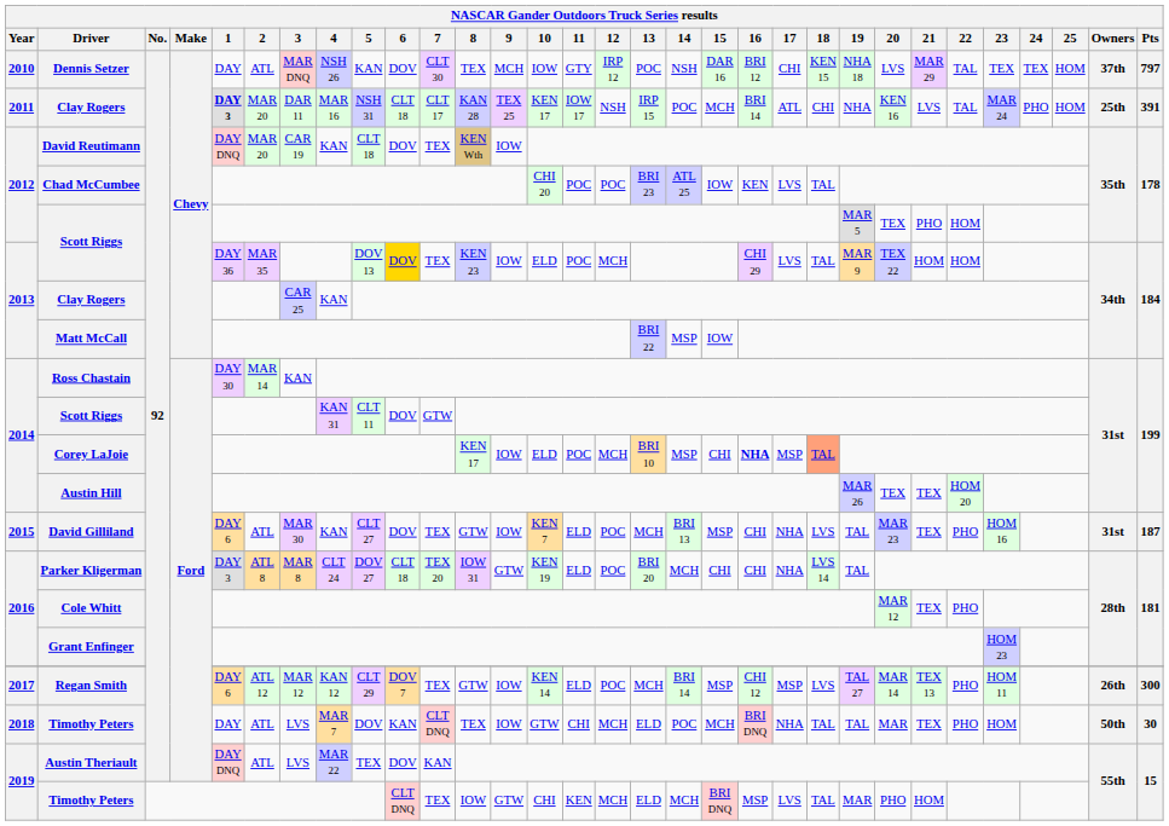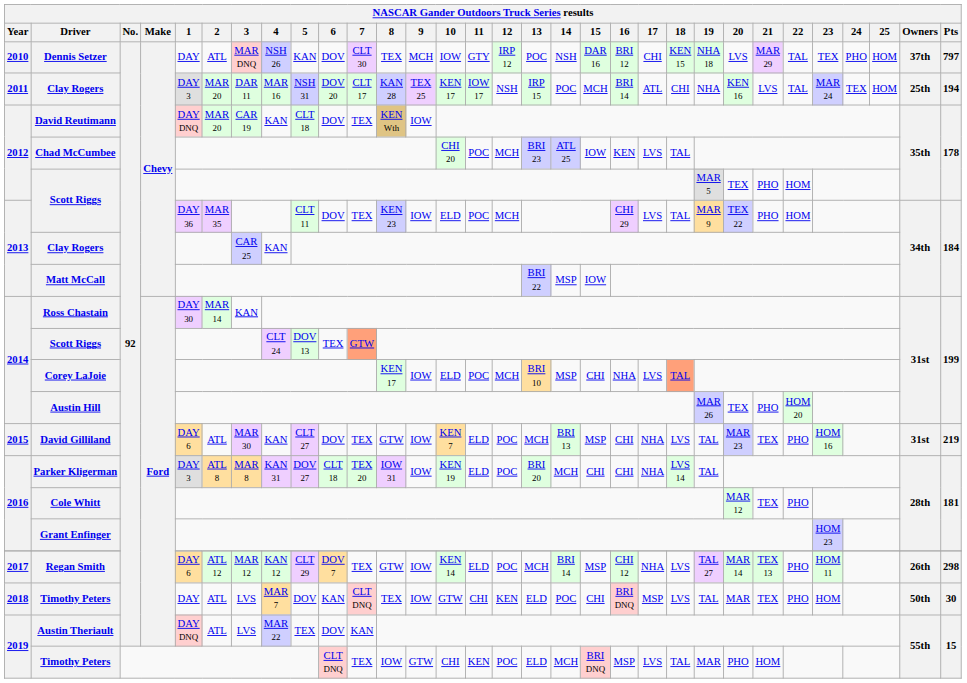 <table class="wikitable" style="text-align:center; font-size:75%">
 <tr>
 <th colspan=45><a href='#'>NASCAR Gander Outdoors Truck Series</a> results</th>
 </tr>
 <tr>
 <th>Year</th>
 <th>Driver</th>
 <th>No.</th>
 <th>Make</th>
 <th>1</th>
 <th>2</th>
 <th>3</th>
 <th>4</th>
 <th>5</th>
 <th>6</th>
 <th>7</th>
 <th>8</th>
 <th>9</th>
 <th>10</th>
 <th>11</th>
 <th>12</th>
 <th>13</th>
 <th>14</th>
 <th>15</th>
 <th>16</th>
 <th>17</th>
 <th>18</th>
 <th>19</th>
 <th>20</th>
 <th>21</th>
 <th>22</th>
 <th>23</th>
 <th>24</th>
 <th>25</th>
 <th>Owners</th>
 <th>Pts</th>
 </tr>
 <tr>
 <th><a href='#'>2010</a></th>
 <th><a href='#'>Dennis Setzer</a></th>
 <th rowspan=20>92</th>
 <th rowspan=8><a href='#'>Chevy</a></th>
 <td><a href='#'>DAY</a></td>
 <td><a href='#'>ATL</a></td>
 <td style="background:#FFCFCF;"><a href='#'>MAR</a><br><small>DNQ</small></td>
 <td style="background:#CFCFFF;"><a href='#'>NSH</a><br><small>26</small></td>
 <td><a href='#'>KAN</a></td>
 <td><a href='#'>DOV</a></td>
 <td style="background:#EFCFFF;"><a href='#'>CLT</a><br><small>30</small></td>
 <td><a href='#'>TEX</a></td>
 <td><a href='#'>MCH</a></td>
 <td><a href='#'>IOW</a></td>
 <td><a href='#'>GTY</a></td>
 <td style="background:#DFFFDF;"><a href='#'>IRP</a><br><small>12</small></td>
 <td><a href='#'>POC</a></td>
 <td><a href='#'>NSH</a></td>
 <td style="background:#DFFFDF;"><a href='#'>DAR</a><br><small>16</small></td>
 <td style="background:#DFFFDF;"><a href='#'>BRI</a><br><small>12</small></td>
 <td><a href='#'>CHI</a></td>
 <td style="background:#DFFFDF;"><a href='#'>KEN</a><br><small>15</small></td>
 <td style="background:#DFFFDF;"><a href='#'>NHA</a><br><small>18</small></td>
 <td><a href='#'>LVS</a></td>
 <td style="background:#EFCFFF;"><a href='#'>MAR</a><br><small>29</small></td>
 <td><a href='#'>TAL</a></td>
 <td><a href='#'>TEX</a></td>
-<td><a href='#'>TEX</a></td>
+<td><a href='#'>PHO</a></td>
 <td><a href='#'>HOM</a></td>
 <th>37th</th>
 <th>797</th>
 </tr>
 <tr>
 <th><a href='#'>2011</a></th>
 <th><a href='#'>Clay Rogers</a></th>
-<td style="background:#DFDFDF;"><strong><a href='#'>DAY</a><br><small>3</small></strong></td>
+<td style="background:#DFDFDF;"><a href='#'>DAY</a><br><small>3</small></td>
 <td style="background:#DFFFDF;"><a href='#'>MAR</a><br><small>20</small></td>
 <td style="background:#DFFFDF;"><a href='#'>DAR</a><br><small>11</small></td>
 <td style="background:#DFFFDF;"><a href='#'>MAR</a><br><small>16</small></td>
 <td style="background:#CFCFFF;"><a href='#'>NSH</a><br><small>31</small></td>
-<td style="background:#DFFFDF;"><a href='#'>CLT</a><br><small>18</small></td>
+<td style="background:#DFFFDF;"><a href='#'>DOV</a><br><small>20</small></td>
 <td style="background:#DFFFDF;"><a href='#'>CLT</a><br><small>17</small></td>
 <td style="background:#CFCFFF;"><a href='#'>KAN</a><br><small>28</small></td>
 <td style="background:#EFCFFF;"><a href='#'>TEX</a><br><small>25</small></td>
 <td style="background:#DFFFDF;"><a href='#'>KEN</a><br><small>17</small></td>
 <td style="background:#DFFFDF;"><a href='#'>IOW</a><br><small>17</small></td>
 <td><a href='#'>NSH</a></td>
 <td style="background:#DFFFDF;"><a href='#'>IRP</a><br><small>15</small></td>
 <td><a href='#'>POC</a></td>
 <td><a href='#'>MCH</a></td>
 <td style="background:#DFFFDF;"><a href='#'>BRI</a><br><small>14</small></td>
 <td><a href='#'>ATL</a></td>
 <td><a href='#'>CHI</a></td>
 <td><a href='#'>NHA</a></td>
 <td style="background:#DFFFDF;"><a href='#'>KEN</a><br><small>16</small></td>
 <td><a href='#'>LVS</a></td>
 <td><a href='#'>TAL</a></td>
 <td style="background:#CFCFFF;"><a href='#'>MAR</a><br><small>24</small></td>
-<td><a href='#'>PHO</a></td>
+<td><a href='#'>TEX</a></td>
 <td><a href='#'>HOM</a></td>
 <th>25th</th>
-<th>391</th>
+<th>194</th>
 </tr>
 <tr>
 <th rowspan=3><a href='#'>2012</a></th>
 <th><a href='#'>David Reutimann</a></th>
 <td style="background:#FFCFCF;"><a href='#'>DAY</a><br><small>DNQ</small></td>
 <td style="background:#DFFFDF;"><a href='#'>MAR</a><br><small>20</small></td>
 <td style="background:#DFFFDF;"><a href='#'>CAR</a><br><small>19</small></td>
 <td><a href='#'>KAN</a></td>
 <td style="background:#DFFFDF;"><a href='#'>CLT</a><br><small>18</small></td>
 <td><a href='#'>DOV</a></td>
 <td><a href='#'>TEX</a></td>
 <td style="background:#DFC484;"><a href='#'>KEN</a><br><small>Wth</small></td>
 <td><a href='#'>IOW</a></td>
 <td colspan=16></td>
 <th rowspan=3>35th</th>
 <th rowspan=3>178</th>
 </tr>
 <tr>
 <th><a href='#'>Chad McCumbee</a></th>
 <td colspan=9></td>
 <td style="background:#DFFFDF;"><a href='#'>CHI</a><br><small>20</small></td>
 <td><a href='#'>POC</a></td>
-<td><a href='#'>POC</a></td>
+<td><a href='#'>MCH</a></td>
 <td style="background:#CFCFFF;"><a href='#'>BRI</a><br><small>23</small></td>
 <td style="background:#CFCFFF;"><a href='#'>ATL</a><br><small>25</small></td>
 <td><a href='#'>IOW</a></td>
 <td><a href='#'>KEN</a></td>
 <td><a href='#'>LVS</a></td>
 <td><a href='#'>TAL</a></td>
 <td colspan=7></td>
 </tr>
 <tr>
 <th rowspan=2><a href='#'>Scott Riggs</a></th>
 <td colspan=18></td>
 <td style="background:#DFDFDF;"><a href='#'>MAR</a><br><small>5</small></td>
 <td><a href='#'>TEX</a></td>
 <td><a href='#'>PHO</a></td>
 <td><a href='#'>HOM</a></td>
 <td colspan=3></td>
 </tr>
 <tr>
 <th rowspan=3><a href='#'>2013</a></th>
 <td style="background:#EFCFFF;"><a href='#'>DAY</a><br><small>36</small></td>
 <td style="background:#EFCFFF;"><a href='#'>MAR</a><br><small>35</small></td>
 <td colspan=2></td>
-<td style="background:#DFFFDF;"><a href='#'>DOV</a><br><small>13</small></td>
-<td style="background: gold;"><a href='#'>DOV</a></td>
+<td style="background:#DFFFDF;"><a href='#'>CLT</a><br><small>11</small></td>
+<td><a href='#'>DOV</a></td>
 <td><a href='#'>TEX</a></td>
 <td style="background:#CFCFFF;"><a href='#'>KEN</a><br><small>23</small></td>
 <td><a href='#'>IOW</a></td>
 <td><a href='#'>ELD</a></td>
 <td><a href='#'>POC</a></td>
 <td><a href='#'>MCH</a></td>
 <td colspan=3></td>
 <td style="background:#EFCFFF;"><a href='#'>CHI</a><br><small>29</small></td>
 <td><a href='#'>LVS</a></td>
 <td><a href='#'>TAL</a></td>
 <td style="background:#FFDF9F;"><a href='#'>MAR</a><br><small>9</small></td>
 <td style="background:#CFCFFF;"><a href='#'>TEX</a><br><small>22</small></td>
-<td><a href='#'>HOM</a></td>
+<td><a href='#'>PHO</a></td>
 <td><a href='#'>HOM</a></td>
 <td colspan=3></td>
 <th rowspan=3>34th</th>
 <th rowspan=3>184</th>
 </tr>
 <tr>
 <th><a href='#'>Clay Rogers</a></th>
 <td colspan=2></td>
 <td style="background:#CFCFFF;"><a href='#'>CAR</a><br><small>25</small></td>
 <td><a href='#'>KAN</a></td>
 <td colspan=21></td>
 </tr>
 <tr>
 <th><a href='#'>Matt McCall</a></th>
 <td colspan=12></td>
 <td style="background:#CFCFFF;"><a href='#'>BRI</a><br><small>22</small></td>
 <td><a href='#'>MSP</a></td>
 <td><a href='#'>IOW</a></td>
 <td colspan=10></td>
 </tr>
 <tr>
 <th rowspan=4><a href='#'>2014</a></th>
 <th><a href='#'>Ross Chastain</a></th>
 <th rowspan=12><a href='#'>Ford</a></th>
 <td style="background:#EFCFFF;"><a href='#'>DAY</a><br><small>30</small></td>
 <td style="background:#DFFFDF;"><a href='#'>MAR</a><br><small>14</small></td>
 <td><a href='#'>KAN</a></td>
 <td colspan=22></td>
 <th rowspan=4>31st</th>
 <th rowspan=4>199</th>
 </tr>
 <tr>
 <th><a href='#'>Scott Riggs</a></th>
 <td colspan=3></td>
-<td style="background:#EFCFFF;"><a href='#'>KAN</a><br><small>31</small></td>
-<td style="background:#DFFFDF;"><a href='#'>CLT</a><br><small>11</small></td>
-<td><a href='#'>DOV</a></td>
-<td><a href='#'>GTW</a></td>
+<td style="background:#EFCFFF;"><a href='#'>CLT</a><br><small>24</small></td>
+<td style="background:#DFFFDF;"><a href='#'>DOV</a><br><small>13</small></td>
+<td><a href='#'>TEX</a></td>
+<td style="background: lightsalmon;"><a href='#'>GTW</a></td>
 <td colspan=20></td>
 </tr>
 <tr>
 <th><a href='#'>Corey LaJoie</a></th>
 <td colspan=7></td>
 <td style="background:#DFFFDF;"><a href='#'>KEN</a><br><small>17</small></td>
 <td><a href='#'>IOW</a></td>
 <td><a href='#'>ELD</a></td>
 <td><a href='#'>POC</a></td>
 <td><a href='#'>MCH</a></td>
 <td style="background:#FFDF9F;"><a href='#'>BRI</a><br><small>10</small></td>
 <td><a href='#'>MSP</a></td>
 <td><a href='#'>CHI</a></td>
-<td><strong><a href='#'>NHA</a></strong></td>
-<td><a href='#'>MSP</a></td>
+<td><a href='#'>NHA</a></td>
+<td><a href='#'>LVS</a></td>
 <td style="background: lightsalmon;"><a href='#'>TAL</a></td>
 <td colspan=7></td>
 </tr>
 <tr>
 <th><a href='#'>Austin Hill</a></th>
 <td colspan=18></td>
 <td style="background:#CFCFFF;"><a href='#'>MAR</a><br><small>26</small></td>
 <td><a href='#'>TEX</a></td>
-<td><a href='#'>TEX</a></td>
+<td><a href='#'>PHO</a></td>
 <td style="background:#DFFFDF;"><a href='#'>HOM</a><br><small>20</small></td>
 <td colspan=3></td>
 </tr>
 <tr>
 <th><a href='#'>2015</a></th>
 <th><a href='#'>David Gilliland</a></th>
 <td style="background:#FFDF9F;"><a href='#'>DAY</a><br><small>6</small></td>
 <td><a href='#'>ATL</a></td>
 <td style="background:#EFCFFF;"><a href='#'>MAR</a><br><small>30</small></td>
 <td><a href='#'>KAN</a></td>
 <td style="background:#EFCFFF;"><a href='#'>CLT</a><br><small>27</small></td>
 <td><a href='#'>DOV</a></td>
 <td><a href='#'>TEX</a></td>
 <td><a href='#'>GTW</a></td>
 <td><a href='#'>IOW</a></td>
 <td style="background:#FFDF9F;"><a href='#'>KEN</a><br><small>7</small></td>
 <td><a href='#'>ELD</a></td>
 <td><a href='#'>POC</a></td>
 <td><a href='#'>MCH</a></td>
 <td style="background:#DFFFDF;"><a href='#'>BRI</a><br><small>13</small></td>
 <td><a href='#'>MSP</a></td>
 <td><a href='#'>CHI</a></td>
 <td><a href='#'>NHA</a></td>
 <td><a href='#'>LVS</a></td>
 <td><a href='#'>TAL</a></td>
 <td style="background:#CFCFFF;"><a href='#'>MAR</a><br><small>23</small></td>
 <td><a href='#'>TEX</a></td>
 <td><a href='#'>PHO</a></td>
 <td style="background:#DFFFDF;"><a href='#'>HOM</a><br><small>16</small></td>
 <td colspan=2></td>
 <th>31st</th>
-<th>187</th>
+<th>219</th>
 </tr>
 <tr>
 <th rowspan=3><a href='#'>2016</a></th>
 <th><a href='#'>Parker Kligerman</a></th>
 <td style="background:#DFDFDF;"><a href='#'>DAY</a><br><small>3</small></td>
 <td style="background:#FFDF9F;"><a href='#'>ATL</a><br><small>8</small></td>
 <td style="background:#FFDF9F;"><a href='#'>MAR</a><br><small>8</small></td>
-<td style="background:#EFCFFF;"><a href='#'>CLT</a><br><small>24</small></td>
+<td style="background:#EFCFFF;"><a href='#'>KAN</a><br><small>31</small></td>
 <td style="background:#EFCFFF;"><a href='#'>DOV</a><br><small>27</small></td>
 <td style="background:#DFFFDF;"><a href='#'>CLT</a><br><small>18</small></td>
 <td style="background:#DFFFDF;"><a href='#'>TEX</a><br><small>20</small></td>
 <td style="background:#EFCFFF;"><a href='#'>IOW</a><br><small>31</small></td>
-<td><a href='#'>GTW</a></td>
+<td><a href='#'>IOW</a></td>
 <td style="background:#DFFFDF;"><a href='#'>KEN</a><br><small>19</small></td>
 <td><a href='#'>ELD</a></td>
 <td><a href='#'>POC</a></td>
 <td style="background:#DFFFDF;"><a href='#'>BRI</a><br><small>20</small></td>
 <td><a href='#'>MCH</a></td>
 <td><a href='#'>CHI</a></td>
 <td><a href='#'>CHI</a></td>
 <td><a href='#'>NHA</a></td>
 <td style="background:#DFFFDF;"><a href='#'>LVS</a><br><small>14</small></td>
 <td><a href='#'>TAL</a></td>
 <td colspan=6></td>
 <th rowspan=3>28th</th>
 <th rowspan=3>181</th>
 </tr>
 <tr>
 <th><a href='#'>Cole Whitt</a></th>
 <td colspan=19></td>
 <td style="background:#DFFFDF;"><a href='#'>MAR</a><br><small>12</small></td>
 <td><a href='#'>TEX</a></td>
 <td><a href='#'>PHO</a></td>
 <td colspan=3></td>
 </tr>
 <tr>
 <th><a href='#'>Grant Enfinger</a></th>
 <td colspan=22></td>
 <td style="background:#CFCFFF;"><a href='#'>HOM</a><br><small>23</small></td>
 <td colspan=2></td>
 </tr>
 <tr>
 </tr>
 <tr>
 <th><a href='#'>2017</a></th>
 <th><a href='#'>Regan Smith</a></th>
 <td style="background:#FFDF9F;"><a href='#'>DAY</a><br><small>6</small></td>
 <td style="background:#DFFFDF;"><a href='#'>ATL</a><br><small>12</small></td>
 <td style="background:#DFFFDF;"><a href='#'>MAR</a><br><small>12</small></td>
 <td style="background:#DFFFDF;"><a href='#'>KAN</a><br><small>12</small></td>
 <td style="background:#EFCFFF;"><a href='#'>CLT</a><br><small>29</small></td>
 <td style="background:#FFDF9F;"><a href='#'>DOV</a><br><small>7</small></td>
 <td><a href='#'>TEX</a></td>
 <td><a href='#'>GTW</a></td>
 <td><a href='#'>IOW</a></td>
 <td style="background:#DFFFDF;"><a href='#'>KEN</a><br><small>14</small></td>
 <td><a href='#'>ELD</a></td>
 <td><a href='#'>POC</a></td>
 <td><a href='#'>MCH</a></td>
 <td style="background:#DFFFDF;"><a href='#'>BRI</a><br><small>14</small></td>
 <td><a href='#'>MSP</a></td>
 <td style="background:#DFFFDF;"><a href='#'>CHI</a><br><small>12</small></td>
-<td><a href='#'>MSP</a></td>
+<td><a href='#'>NHA</a></td>
 <td><a href='#'>LVS</a></td>
 <td style="background:#EFCFFF;"><a href='#'>TAL</a><br><small>27</small></td>
 <td style="background:#DFFFDF;"><a href='#'>MAR</a><br><small>14</small></td>
 <td style="background:#DFFFDF;"><a href='#'>TEX</a><br><small>13</small></td>
 <td><a href='#'>PHO</a></td>
 <td style="background:#DFFFDF;"><a href='#'>HOM</a><br><small>11</small></td>
 <td colspan=2></td>
 <th>26th</th>
-<th>300</th>
+<th>298</th>
 </tr>
 <tr>
 <th><a href='#'>2018</a></th>
 <th><a href='#'>Timothy Peters</a></th>
 <td><a href='#'>DAY</a></td>
 <td><a href='#'>ATL</a></td>
 <td><a href='#'>LVS</a></td>
 <td style="background:#FFDF9F;"><a href='#'>MAR</a><br><small>7</small></td>
 <td><a href='#'>DOV</a></td>
 <td><a href='#'>KAN</a></td>
 <td style="background:#FFCFCF;"><a href='#'>CLT</a><br><small>DNQ</small></td>
 <td><a href='#'>TEX</a></td>
 <td><a href='#'>IOW</a></td>
 <td><a href='#'>GTW</a></td>
 <td><a href='#'>CHI</a></td>
-<td><a href='#'>MCH</a></td>
+<td><a href='#'>KEN</a></td>
 <td><a href='#'>ELD</a></td>
 <td><a href='#'>POC</a></td>
-<td><a href='#'>MCH</a></td>
+<td><a href='#'>CHI</a></td>
 <td style="background:#FFCFCF;"><a href='#'>BRI</a><br><small>DNQ</small></td>
-<td><a href='#'>NHA</a></td>
-<td><a href='#'>TAL</a></td>
+<td><a href='#'>MSP</a></td>
+<td><a href='#'>LVS</a></td>
 <td><a href='#'>TAL</a></td>
 <td><a href='#'>MAR</a></td>
 <td><a href='#'>TEX</a></td>
 <td><a href='#'>PHO</a></td>
 <td><a href='#'>HOM</a></td>
 <td colspan=2></td>
 <th>50th</th>
 <th>30</th>
 </tr>
 <tr>
 <th rowspan=2><a href='#'>2019</a></th>
 <th><a href='#'>Austin Theriault</a></th>
 <td style="background:#FFCFCF;"><a href='#'>DAY</a><br><small>DNQ</small></td>
 <td><a href='#'>ATL</a></td>
 <td><a href='#'>LVS</a></td>
 <td style="background:#CFCFFF;"><a href='#'>MAR</a><br><small>22</small></td>
 <td><a href='#'>TEX</a></td>
 <td><a href='#'>DOV</a></td>
 <td><a href='#'>KAN</a></td>
 <td colspan=18></td>
 <th rowspan=2>55th</th>
 <th rowspan=2>15</th>
 </tr>
 <tr>
 <th><a href='#'>Timothy Peters</a></th>
 <td colspan=7></td>
 <td style="background:#FFCFCF;"><a href='#'>CLT</a><br><small>DNQ</small></td>
 <td><a href='#'>TEX</a></td>
 <td><a href='#'>IOW</a></td>
 <td><a href='#'>GTW</a></td>
 <td><a href='#'>CHI</a></td>
 <td><a href='#'>KEN</a></td>
-<td><a href='#'>MCH</a></td>
+<td><a href='#'>POC</a></td>
 <td><a href='#'>ELD</a></td>
 <td><a href='#'>MCH</a></td>
 <td style="background:#FFCFCF;"><a href='#'>BRI</a><br><small>DNQ</small></td>
 <td><a href='#'>MSP</a></td>
 <td><a href='#'>LVS</a></td>
 <td><a href='#'>TAL</a></td>
 <td><a href='#'>MAR</a></td>
 <td><a href='#'>PHO</a></td>
 <td><a href='#'>HOM</a></td>
 <td colspan=2></td>
 </tr>
 </table>
